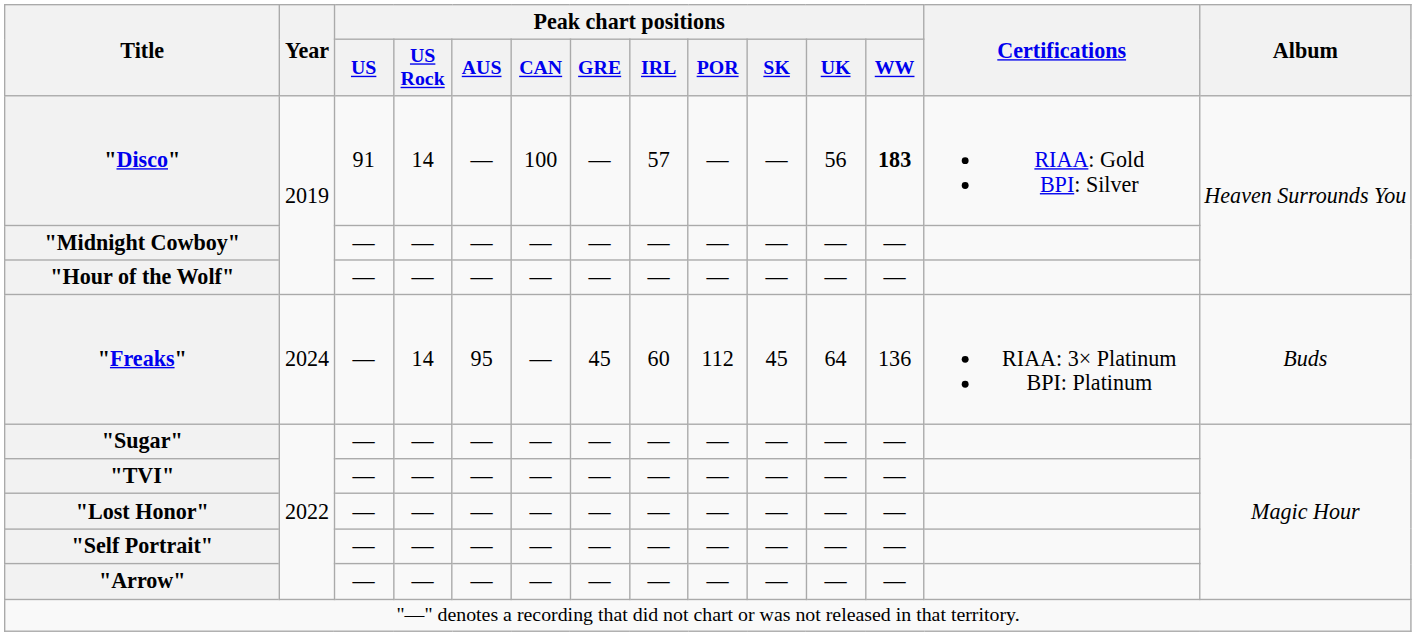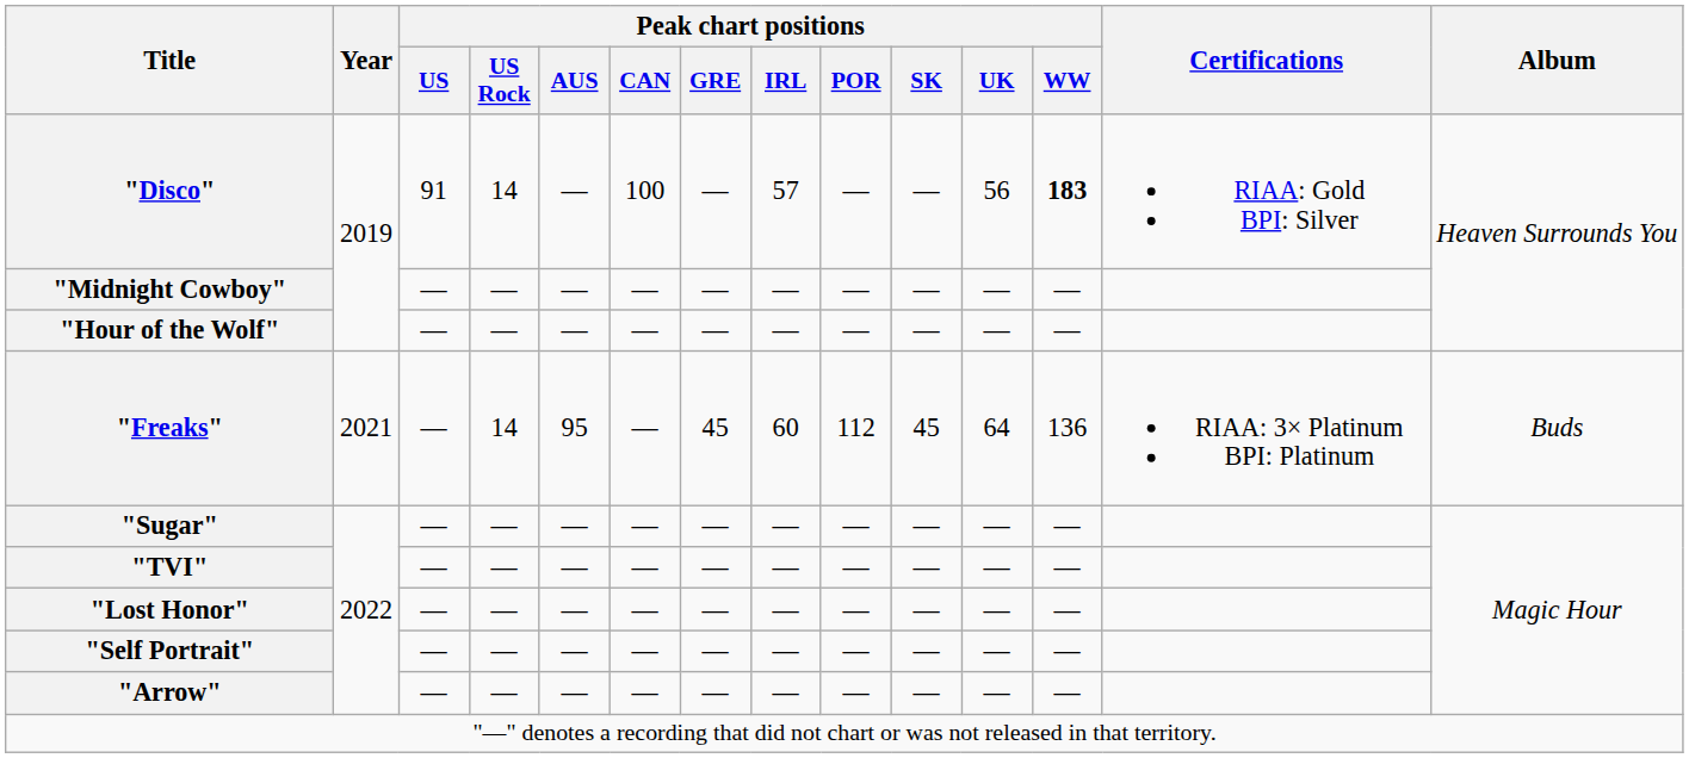 <table class="wikitable plainrowheaders" style="text-align:center;">
 <tr>
 <th scope="col" rowspan="2" style="width:12em;">Title</th>
 <th scope="col" rowspan="2">Year</th>
 <th scope="col" colspan="10">Peak chart positions</th>
 <th scope="col" rowspan="2" style="width:12em;"><a href='#'>Certifications</a></th>
 <th scope="col" rowspan="2">Album</th>
 </tr>
 <tr>
 <th scope="col" style="width:2.5em;font-size:90%;"><a href='#'>US</a><br></th>
 <th scope="col" style="width:2.5em;font-size:90%;"><a href='#'>US<br>Rock</a><br></th>
 <th scope="col" style="width:2.5em;font-size:90%;"><a href='#'>AUS</a><br></th>
 <th scope="col" style="width:2.5em;font-size:90%;"><a href='#'>CAN</a><br></th>
 <th scope="col" style="width:2.5em;font-size:90%;"><a href='#'>GRE</a><br></th>
 <th scope="col" style="width:2.5em;font-size:90%;"><a href='#'>IRL</a><br></th>
 <th scope="col" style="width:2.5em;font-size:90%;"><a href='#'>POR</a><br></th>
 <th scope="col" style="width:2.5em;font-size:90%;"><a href='#'>SK</a><br></th>
 <th scope="col" style="width:2.5em;font-size:90%;"><a href='#'>UK</a><br></th>
 <th scope="col" style="width:2.5em;font-size:90%;"><a href='#'>WW</a><br></th>
 </tr>
 <tr>
 <th scope="row">"<a href='#'>Disco</a>"</th>
 <td rowspan="3">2019</td>
 <td>91</td>
 <td>14</td>
 <td>—</td>
 <td>100</td>
 <td>—</td>
 <td>57</td>
 <td>—</td>
 <td>—</td>
 <td>56</td>
 <td><strong>183</strong></td>
 <td><br><ul><li><a href='#'>RIAA</a>: Gold</li><li><a href='#'>BPI</a>: Silver</li></ul></td>
 <td rowspan="3"><em>Heaven Surrounds You</em></td>
 </tr>
 <tr>
 <th scope="row">"Midnight Cowboy"</th>
 <td>—</td>
 <td>—</td>
 <td>—</td>
 <td>—</td>
 <td>—</td>
 <td>—</td>
 <td>—</td>
 <td>—</td>
 <td>—</td>
 <td>—</td>
 <td></td>
 </tr>
 <tr>
 <th scope="row">"Hour of the Wolf"</th>
 <td>—</td>
 <td>—</td>
 <td>—</td>
 <td>—</td>
 <td>—</td>
 <td>—</td>
 <td>—</td>
 <td>—</td>
 <td>—</td>
 <td>—</td>
 <td></td>
 </tr>
 <tr>
 <th scope="row">"<a href='#'>Freaks</a>"</th>
-<td>2024</td>
+<td>2021</td>
 <td>—</td>
 <td>14</td>
 <td>95</td>
 <td>—</td>
 <td>45</td>
 <td>60</td>
 <td>112</td>
 <td>45</td>
 <td>64</td>
 <td>136</td>
 <td><br><ul><li>RIAA: 3× Platinum</li><li>BPI: Platinum</li></ul></td>
 <td><em>Buds</em></td>
 </tr>
 <tr>
 <th scope="row">"Sugar"</th>
 <td rowspan="5">2022</td>
 <td>—</td>
 <td>—</td>
 <td>—</td>
 <td>—</td>
 <td>—</td>
 <td>—</td>
 <td>—</td>
 <td>—</td>
 <td>—</td>
 <td>—</td>
 <td></td>
 <td rowspan="5"><em>Magic Hour</em></td>
 </tr>
 <tr>
 <th scope="row">"TVI"</th>
 <td>—</td>
 <td>—</td>
 <td>—</td>
 <td>—</td>
 <td>—</td>
 <td>—</td>
 <td>—</td>
 <td>—</td>
 <td>—</td>
 <td>—</td>
 <td></td>
 </tr>
 <tr>
 <th scope="row">"Lost Honor"</th>
 <td>—</td>
 <td>—</td>
 <td>—</td>
 <td>—</td>
 <td>—</td>
 <td>—</td>
 <td>—</td>
 <td>—</td>
 <td>—</td>
 <td>—</td>
 <td></td>
 </tr>
 <tr>
 <th scope="row">"Self Portrait"</th>
 <td>—</td>
 <td>—</td>
 <td>—</td>
 <td>—</td>
 <td>—</td>
 <td>—</td>
 <td>—</td>
 <td>—</td>
 <td>—</td>
 <td>—</td>
 <td></td>
 </tr>
 <tr>
 <th scope="row">"Arrow"</th>
 <td>—</td>
 <td>—</td>
 <td>—</td>
 <td>—</td>
 <td>—</td>
 <td>—</td>
 <td>—</td>
 <td>—</td>
 <td>—</td>
 <td>—</td>
 <td></td>
 </tr>
 <tr>
 <td colspan="14" style="font-size:90%">"—" denotes a recording that did not chart or was not released in that territory.</td>
 </tr>
 </table>
